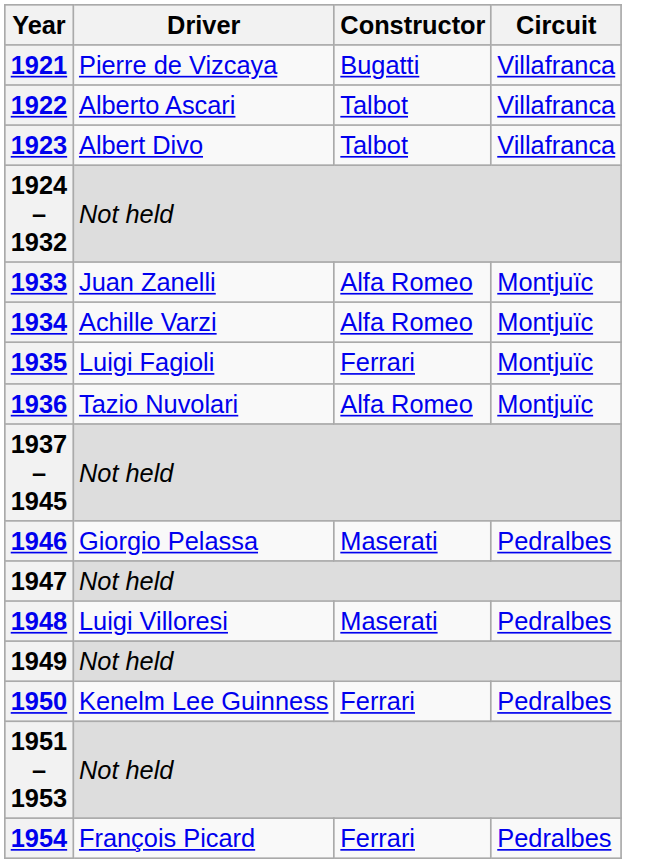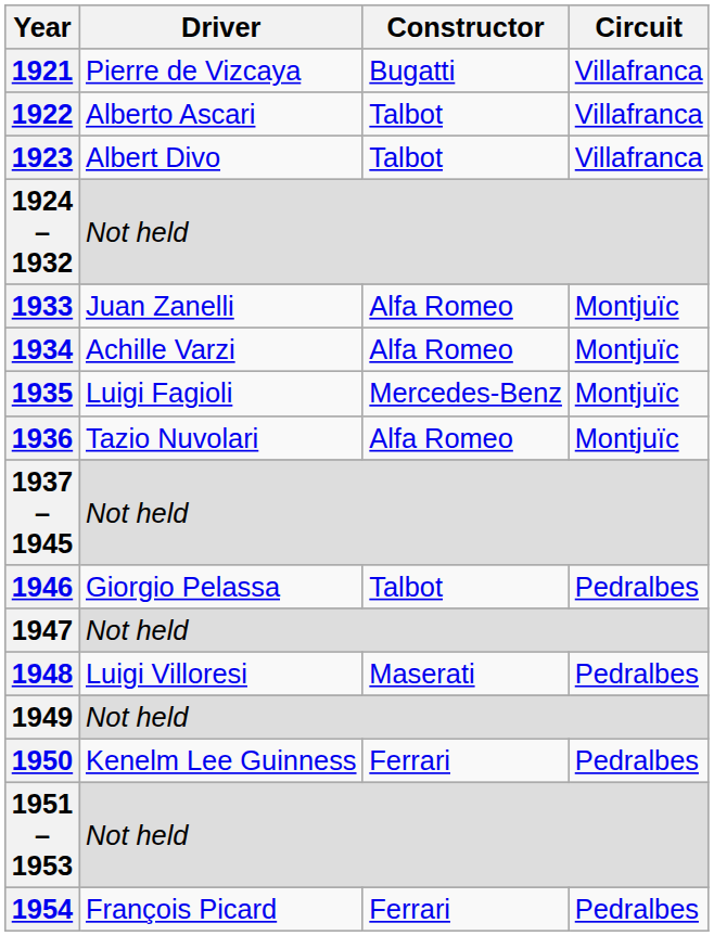 <table class="wikitable" style="font-size: 95%;">
 <tr>
 <th>Year</th>
 <th>Driver</th>
 <th>Constructor</th>
 <th>Circuit</th>
 </tr>
 <tr>
 <th><a href='#'>1921</a></th>
 <td> <a href='#'>Pierre de Vizcaya</a></td>
 <td><a href='#'>Bugatti</a></td>
 <td><a href='#'>Villafranca</a></td>
 </tr>
 <tr>
 <th><a href='#'>1922</a></th>
 <td> <a href='#'>Alberto Ascari</a></td>
 <td><a href='#'>Talbot</a></td>
 <td><a href='#'>Villafranca</a></td>
 </tr>
 <tr>
 <th><a href='#'>1923</a></th>
 <td> <a href='#'>Albert Divo</a></td>
 <td><a href='#'>Talbot</a></td>
 <td><a href='#'>Villafranca</a></td>
 </tr>
 <tr style="background:#DDDDDD;">
 <th>1924<br>–<br>1932</th>
 <td colspan="4"><em>Not held</em></td>
 </tr>
 <tr>
 <th><a href='#'>1933</a></th>
 <td> <a href='#'>Juan Zanelli</a></td>
 <td><a href='#'>Alfa Romeo</a></td>
 <td><a href='#'>Montjuïc</a></td>
 </tr>
 <tr>
 <th><a href='#'>1934</a></th>
 <td> <a href='#'>Achille Varzi</a></td>
 <td><a href='#'>Alfa Romeo</a></td>
 <td><a href='#'>Montjuïc</a></td>
 </tr>
 <tr>
 <th><a href='#'>1935</a></th>
 <td> <a href='#'>Luigi Fagioli</a></td>
-<td><a href='#'>Ferrari</a></td>
+<td><a href='#'>Mercedes-Benz</a></td>
 <td><a href='#'>Montjuïc</a></td>
 </tr>
 <tr>
 <th><a href='#'>1936</a></th>
 <td> <a href='#'>Tazio Nuvolari</a></td>
 <td><a href='#'>Alfa Romeo</a></td>
 <td><a href='#'>Montjuïc</a></td>
 </tr>
 <tr style="background:#DDDDDD;">
 <th>1937<br>–<br>1945</th>
 <td colspan="4"><em>Not held</em></td>
 </tr>
 <tr>
 <th><a href='#'>1946</a></th>
 <td> <a href='#'>Giorgio Pelassa</a></td>
-<td><a href='#'>Maserati</a></td>
+<td><a href='#'>Talbot</a></td>
 <td><a href='#'>Pedralbes</a></td>
 </tr>
 <tr style="background:#DDDDDD;">
 <th>1947</th>
 <td colspan="4"><em>Not held</em></td>
 </tr>
 <tr>
 <th><a href='#'>1948</a></th>
 <td> <a href='#'>Luigi Villoresi</a></td>
 <td><a href='#'>Maserati</a></td>
 <td><a href='#'>Pedralbes</a></td>
 </tr>
 <tr style="background:#DDDDDD;">
 <th>1949</th>
 <td colspan="4"><em>Not held</em></td>
 </tr>
 <tr>
 <th><a href='#'>1950</a></th>
 <td> <a href='#'>Kenelm Lee Guinness</a></td>
 <td><a href='#'>Ferrari</a></td>
 <td><a href='#'>Pedralbes</a></td>
 </tr>
 <tr style="background:#DDDDDD;">
 <th>1951<br>–<br>1953</th>
 <td colspan="4"><em>Not held</em></td>
 </tr>
 <tr>
 <th><a href='#'>1954</a></th>
 <td> <a href='#'>François Picard</a></td>
 <td><a href='#'>Ferrari</a></td>
 <td><a href='#'>Pedralbes</a></td>
 </tr>
 </table>
